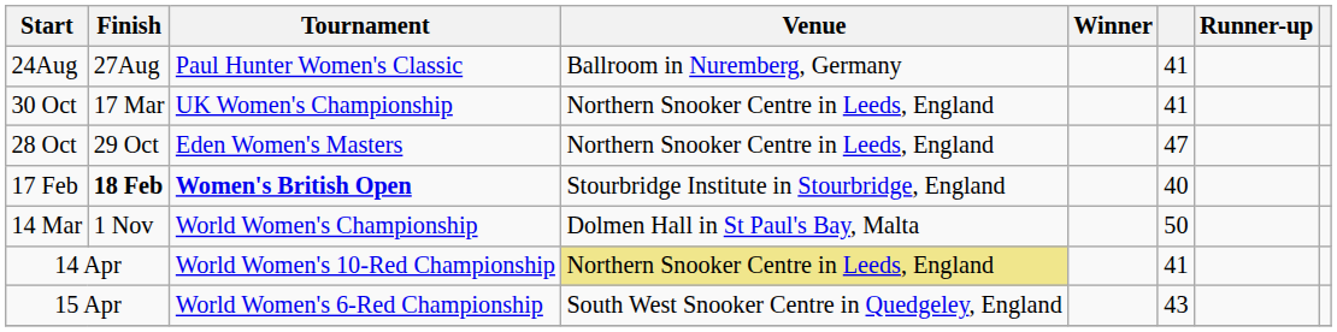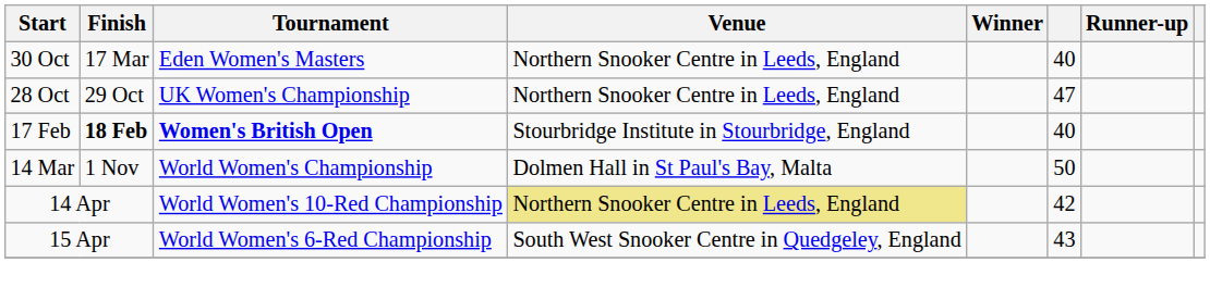 <table class="wikitable" style="font-size: 90%">
 <tr>
 <th>Start</th>
 <th>Finish</th>
 <th>Tournament</th>
 <th>Venue</th>
 <th>Winner</th>
 <th></th>
 <th>Runner-up</th>
 <th></th>
 </tr>
 <tr>
-<td>24Aug</td>
-<td>27Aug</td>
-<td><a href='#'>Paul Hunter Women's Classic</a></td>
-<td>Ballroom in <a href='#'>Nuremberg</a>, Germany</td>
-<td></td>
-<td style="text-align:center;">41</td>
-<td></td>
-<td></td>
-</tr>
-<tr>
 <td>30 Oct</td>
 <td>17 Mar</td>
-<td><a href='#'>UK Women's Championship</a></td>
+<td><a href='#'>Eden Women's Masters</a></td>
 <td>Northern Snooker Centre in <a href='#'>Leeds</a>, England</td>
 <td></td>
-<td style="text-align:center;">41</td>
+<td style="text-align:center;">40</td>
 <td></td>
 <td></td>
 </tr>
 <tr>
 <td>28 Oct</td>
 <td>29 Oct</td>
-<td><a href='#'>Eden Women's Masters</a></td>
+<td><a href='#'>UK Women's Championship</a></td>
 <td>Northern Snooker Centre in <a href='#'>Leeds</a>, England</td>
 <td></td>
 <td style="text-align:center;">47</td>
 <td></td>
 <td></td>
 </tr>
 <tr>
 <td>17 Feb</td>
 <td><strong>18 Feb</strong></td>
 <td><strong><a href='#'>Women's British Open</a></strong></td>
 <td>Stourbridge Institute in <a href='#'>Stourbridge</a>, England</td>
 <td></td>
 <td style="text-align:center;">40</td>
 <td></td>
 <td></td>
 </tr>
 <tr>
 <td>14 Mar</td>
 <td>1 Nov</td>
 <td><a href='#'>World Women's Championship</a></td>
 <td>Dolmen Hall in <a href='#'>St Paul's Bay</a>, Malta</td>
 <td></td>
 <td style="text-align:center;">50</td>
 <td></td>
 <td></td>
 </tr>
 <tr>
 <td colspan=2 style="text-align:center;">14 Apr</td>
 <td><a href='#'>World Women's 10-Red Championship</a></td>
 <td style="background: khaki;">Northern Snooker Centre in <a href='#'>Leeds</a>, England</td>
 <td></td>
-<td style="text-align:center;">41</td>
+<td style="text-align:center;">42</td>
 <td></td>
 <td></td>
 </tr>
 <tr>
 <td colspan=2 style="text-align:center;">15 Apr</td>
 <td><a href='#'>World Women's 6-Red Championship</a></td>
 <td>South West Snooker Centre in <a href='#'>Quedgeley</a>, England</td>
 <td></td>
 <td style="text-align:center;">43</td>
 <td></td>
 <td></td>
 </tr>
 <tr>
 </tr>
 </table>
